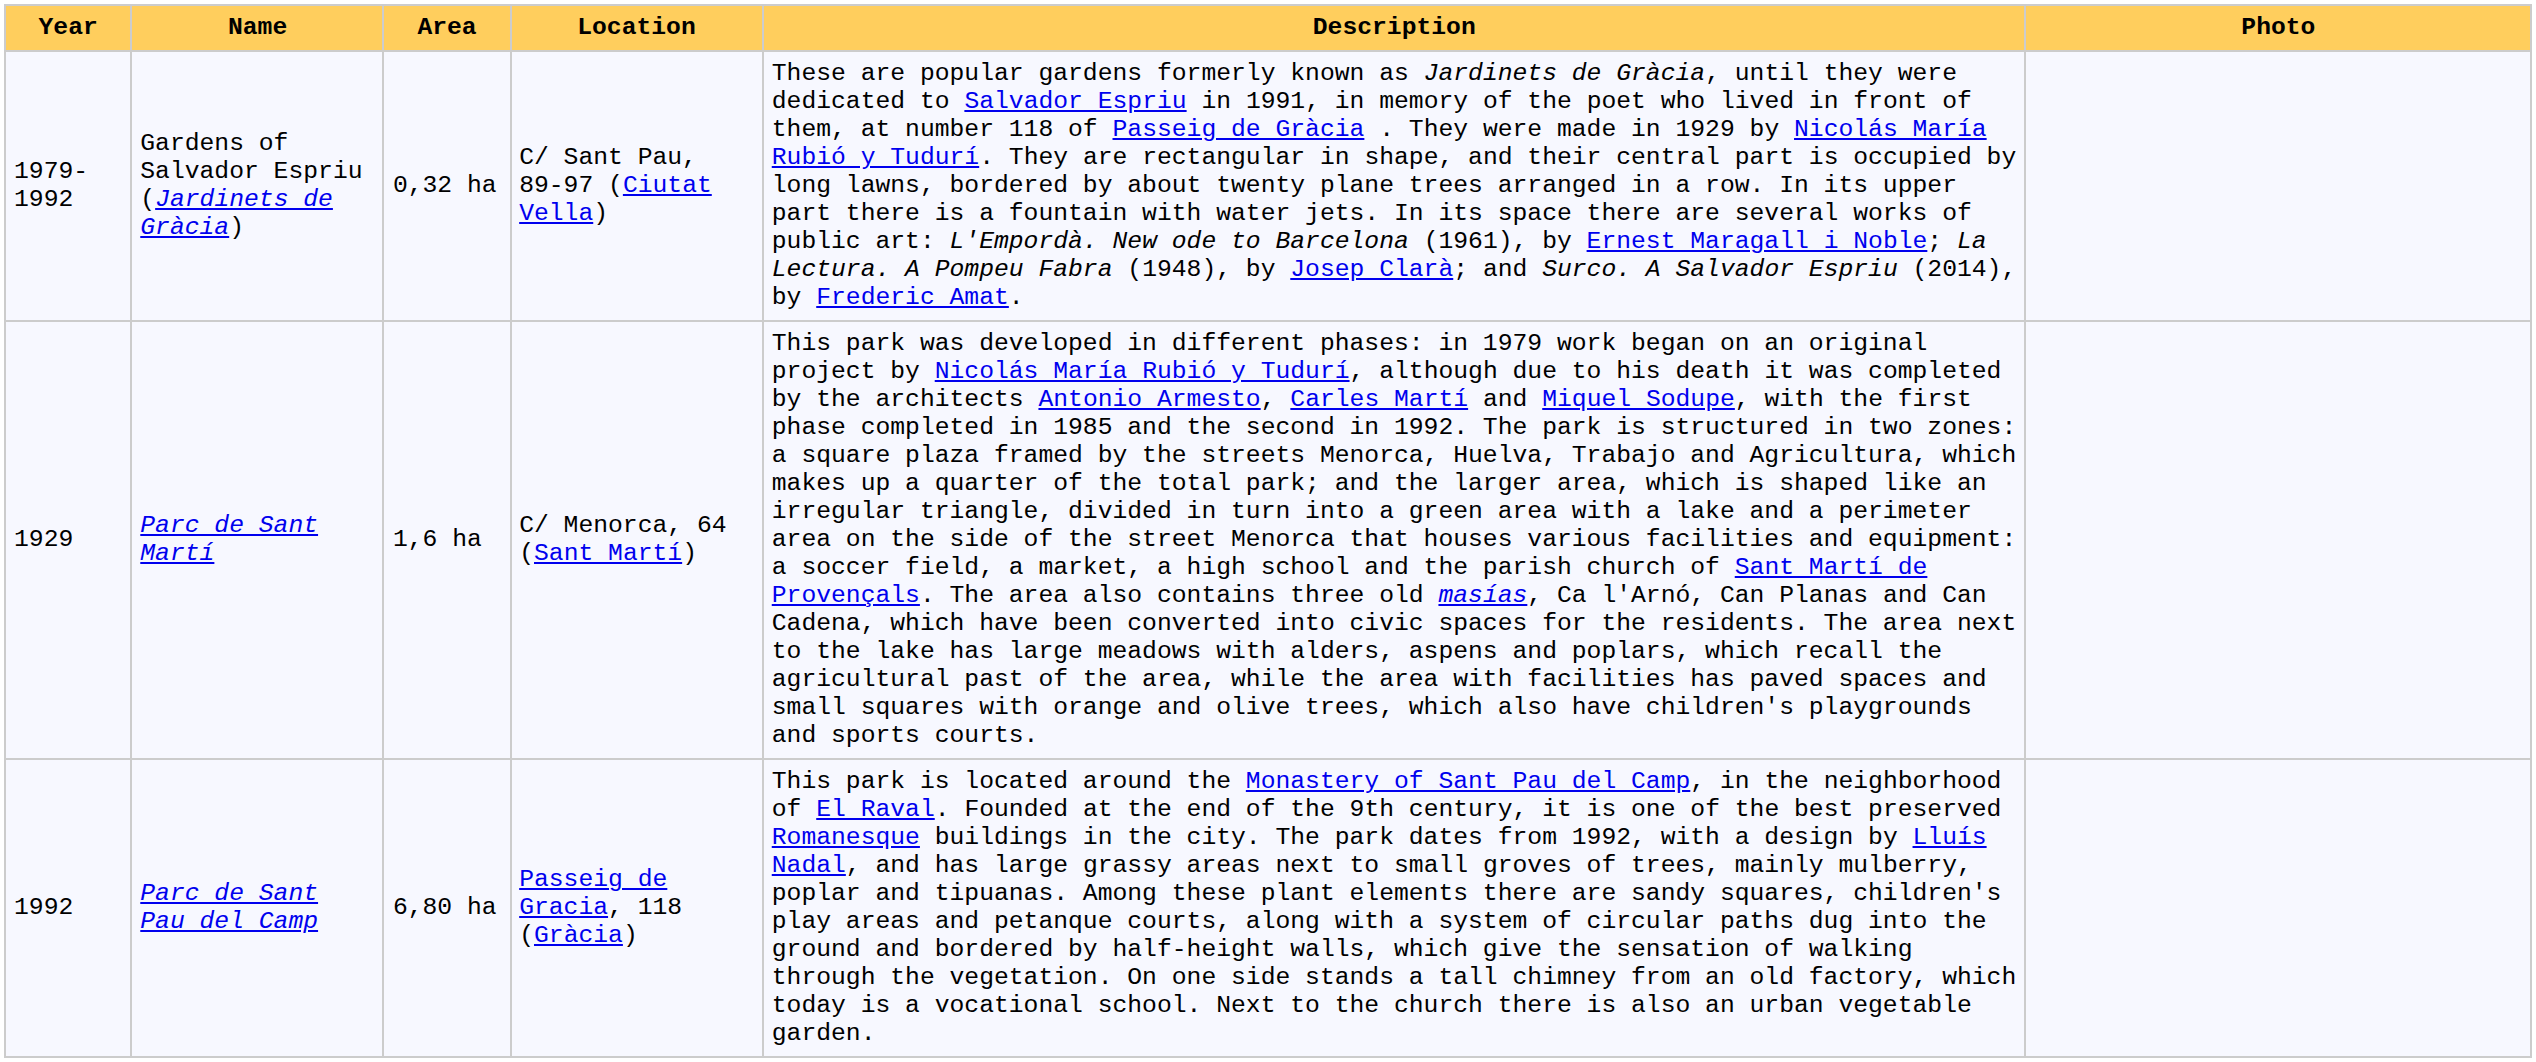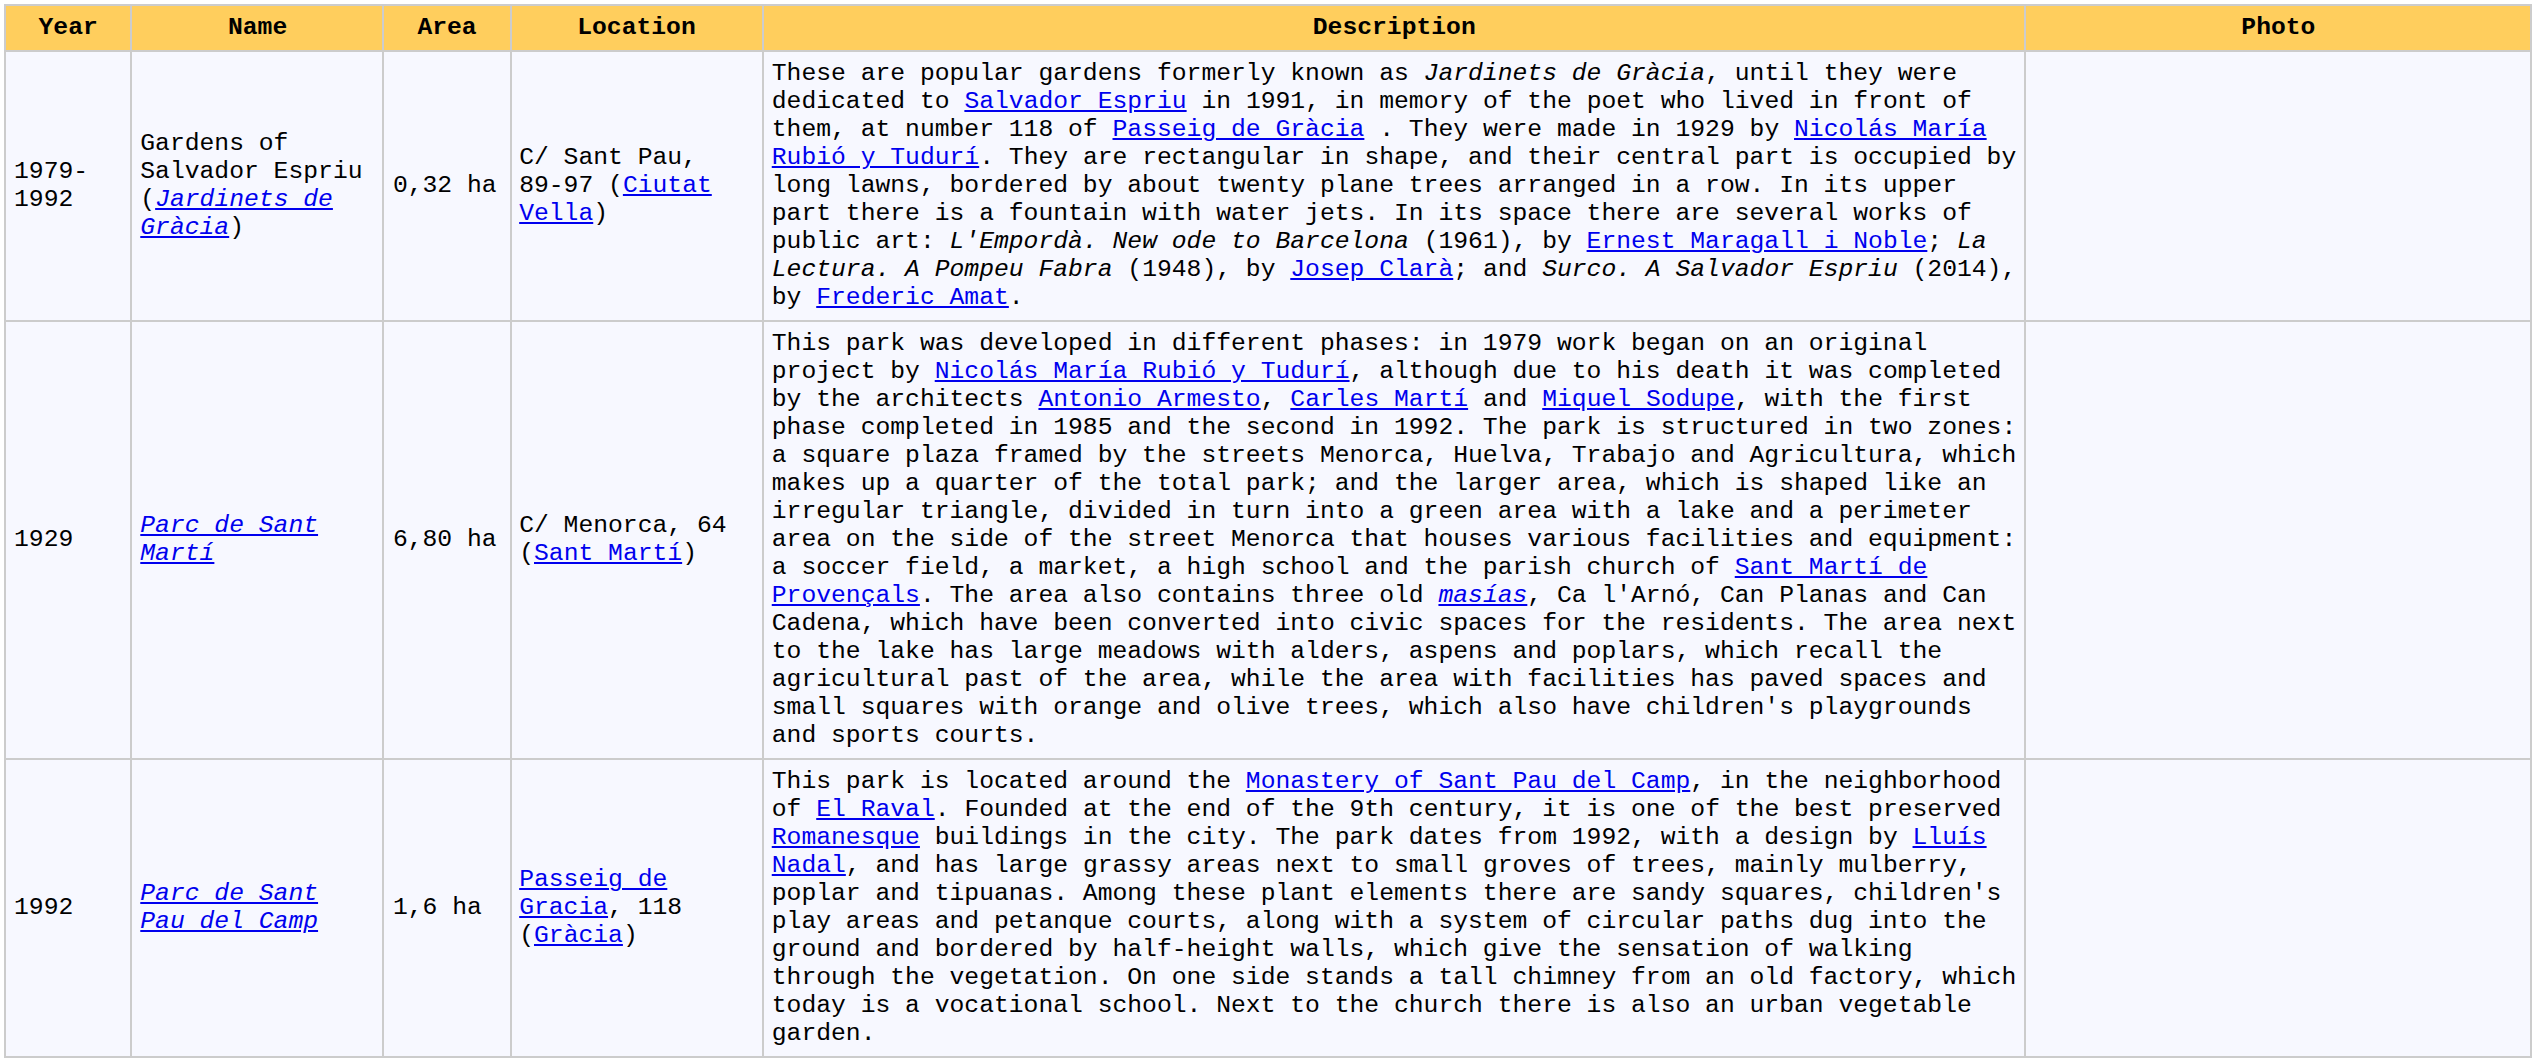 <table bgcolor="#f7f8ff" cellpadding="4" cellspacing="0" border="1" style="font-size: 95%; border: #cccccc solid 1px; border-collapse: collapse;">
 <tr>
 <th width="5%" style="background:#ffce5d;">Year</th>
 <th width="10%" style="background:#ffce5d;">Name</th>
 <th width="5%" style="background:#ffce5d;">Area</th>
 <th width="10%" style="background:#ffce5d;">Location</th>
 <th width="50%" style="background:#ffce5d;">Description</th>
 <th width="20%" style="background:#ffce5d;">Photo</th>
 </tr>
 <tr ---->
 </tr>
 <tr>
 <td>1979-1992</td>
 <td>Gardens of Salvador Espriu (<em><a href='#'>Jardinets de Gràcia</a></em>)</td>
 <td>0,32 ha</td>
 <td>C/ Sant Pau, 89-97 (<a href='#'>Ciutat Vella</a>)</td>
 <td>These are popular gardens formerly known as <em>Jardinets de Gràcia</em>, until they were dedicated to <a href='#'>Salvador Espriu</a> in 1991, in memory of the poet who lived in front of them, at number 118 of <a href='#'>Passeig de Gràcia</a> . They were made in 1929 by <a href='#'>Nicolás María Rubió y Tudurí</a>. They are rectangular in shape, and their central part is occupied by long lawns, bordered by about twenty plane trees arranged in a row. In its upper part there is a fountain with water jets. In its space there are several works of public art: <em>L'Empordà. New ode to Barcelona</em> (1961), by <a href='#'>Ernest Maragall i Noble</a>; <em>La Lectura. A Pompeu Fabra</em> (1948), by <a href='#'>Josep Clarà</a>; and <em>Surco. A Salvador Espriu</em> (2014), by <a href='#'>Frederic Amat</a>.</td>
 <td></td>
 </tr>
 <tr>
 <td>1929</td>
 <td><em><a href='#'>Parc de Sant Martí</a></em></td>
-<td>1,6 ha</td>
+<td>6,80 ha</td>
 <td>C/ Menorca, 64 (<a href='#'>Sant Martí</a>)</td>
 <td>This park was developed in different phases: in 1979 work began on an original project by <a href='#'>Nicolás María Rubió y Tudurí</a>, although due to his death it was completed by the architects <a href='#'>Antonio Armesto</a>, <a href='#'>Carles Martí</a> and <a href='#'>Miquel Sodupe</a>, with the first phase completed in 1985 and the second in 1992. The park is structured in two zones: a square plaza framed by the streets Menorca, Huelva, Trabajo and Agricultura, which makes up a quarter of the total park; and the larger area, which is shaped like an irregular triangle, divided in turn into a green area with a lake and a perimeter area on the side of the street Menorca that houses various facilities and equipment: a soccer field, a market, a high school and the parish church of <a href='#'>Sant Martí de Provençals</a>. The area also contains three old <em><a href='#'>masías</a></em>, Ca l'Arnó, Can Planas and Can Cadena, which have been converted into civic spaces for the residents. The area next to the lake has large meadows with alders, aspens and poplars, which recall the agricultural past of the area, while the area with facilities has paved spaces and small squares with orange and olive trees, which also have children's playgrounds and sports courts.</td>
 <td></td>
 </tr>
 <tr>
 <td>1992</td>
 <td><em><a href='#'>Parc de Sant Pau del Camp</a></em></td>
-<td>6,80 ha</td>
+<td>1,6 ha</td>
 <td><a href='#'>Passeig de Gracia</a>, 118 (<a href='#'>Gràcia</a>)</td>
 <td>This park is located around the <a href='#'>Monastery of Sant Pau del Camp</a>, in the neighborhood of <a href='#'>El Raval</a>. Founded at the end of the 9th century, it is one of the best preserved <a href='#'>Romanesque</a> buildings in the city. The park dates from 1992, with a design by <a href='#'>Lluís Nadal</a>, and has large grassy areas next to small groves of trees, mainly mulberry, poplar and tipuanas. Among these plant elements there are sandy squares, children's play areas and petanque courts, along with a system of circular paths dug into the ground and bordered by half-height walls, which give the sensation of walking through the vegetation. On one side stands a tall chimney from an old factory, which today is a vocational school. Next to the church there is also an urban vegetable garden.</td>
 <td></td>
 </tr>
 <tr>
 </tr>
 </table>
